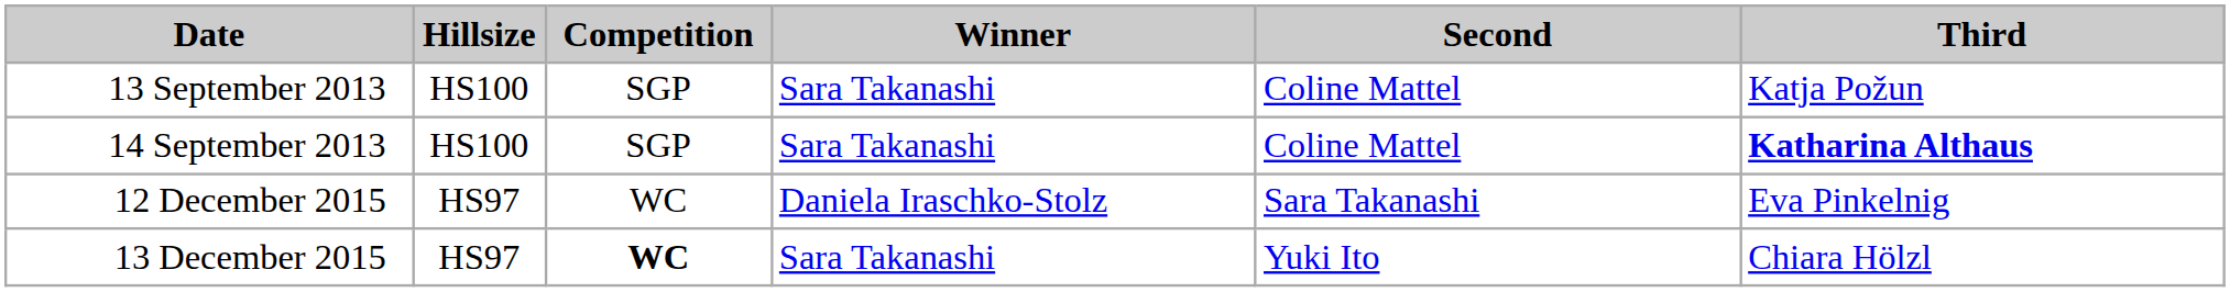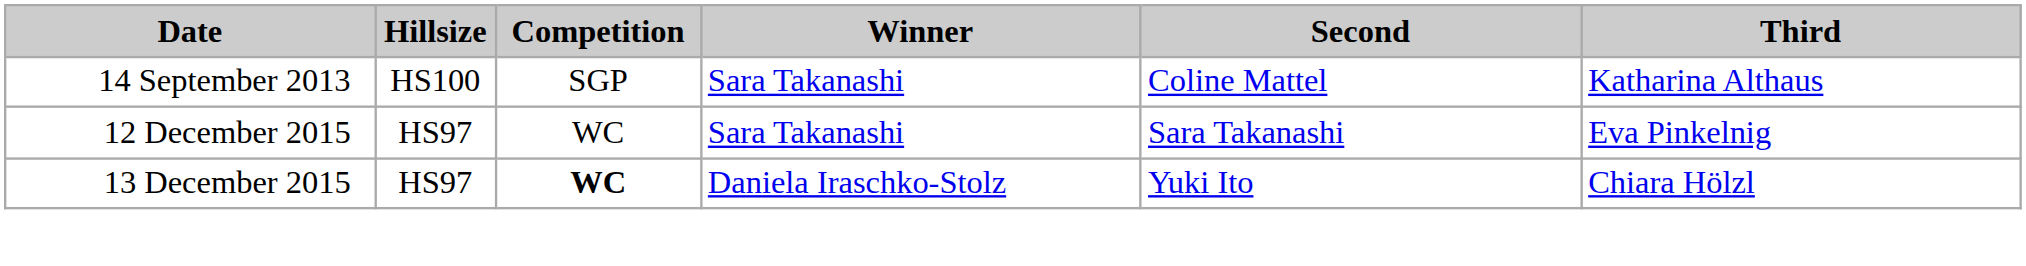 <table class="wikitable plainrowheaders" style="background:#fff; font-size:86%; line-height:15px; border:grey solid 1px; border-collapse:collapse;">
 <tr style="background:#ccc; text-align:center;">
 <th style="background:#ccc;" width="150">Date</th>
 <th style="background:#ccc;" width="45">Hillsize</th>
 <th style="background:#ccc;" width="80">Competition</th>
 <th style="background:#ccc;" width="180">Winner</th>
 <th style="background:#ccc;" width="180">Second</th>
 <th style="background:#ccc;" width="180">Third</th>
 </tr>
 <tr>
-<td align=right>13 September 2013  </td>
-<td align=center>HS100</td>
-<td align=center>SGP</td>
-<td> <a href='#'>Sara Takanashi</a></td>
-<td> <a href='#'>Coline Mattel</a></td>
-<td> <a href='#'>Katja Požun</a></td>
-</tr>
-<tr>
 <td align=right>14 September 2013  </td>
 <td align=center>HS100</td>
 <td align=center>SGP</td>
 <td> <a href='#'>Sara Takanashi</a></td>
 <td> <a href='#'>Coline Mattel</a></td>
-<td><strong> <a href='#'>Katharina Althaus</a></strong></td>
+<td> <a href='#'>Katharina Althaus</a></td>
 </tr>
 <tr>
 <td align=right>12 December 2015  </td>
 <td align=center>HS97</td>
 <td align=center>WC</td>
-<td> <a href='#'>Daniela Iraschko-Stolz</a></td>
+<td> <a href='#'>Sara Takanashi</a></td>
 <td> <a href='#'>Sara Takanashi</a></td>
 <td> <a href='#'>Eva Pinkelnig</a></td>
 </tr>
 <tr>
 <td align=right>13 December 2015  </td>
 <td align=center>HS97</td>
 <td align=center><strong>WC</strong></td>
-<td> <a href='#'>Sara Takanashi</a></td>
+<td> <a href='#'>Daniela Iraschko-Stolz</a></td>
 <td> <a href='#'>Yuki Ito</a></td>
 <td> <a href='#'>Chiara Hölzl</a></td>
 </tr>
 </table>
